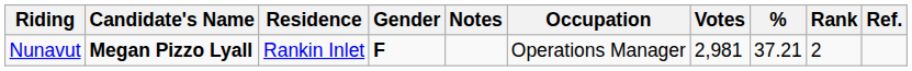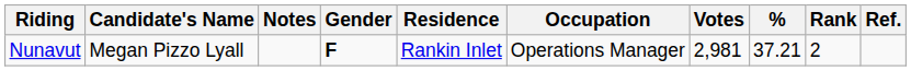 <table class="wikitable sortable">
 <tr>
 <th>Riding</th>
 <th>Candidate's Name</th>
+<th>Notes</th>
+<th>Gender</th>
 <th>Residence</th>
-<th>Gender</th>
-<th>Notes</th>
 <th>Occupation</th>
 <th>Votes</th>
 <th>%</th>
 <th>Rank</th>
 <th>Ref.</th>
 </tr>
 <tr>
 <td><a href='#'>Nunavut</a></td>
-<td><strong>Megan Pizzo Lyall</strong></td>
+<td>Megan Pizzo Lyall</td>
+<td></td>
+<td><strong>F</strong></td>
 <td><a href='#'>Rankin Inlet</a></td>
-<td><strong>F</strong></td>
-<td></td>
 <td>Operations Manager</td>
 <td>2,981</td>
 <td>37.21</td>
 <td>2</td>
 <td></td>
 </tr>
 </table>
